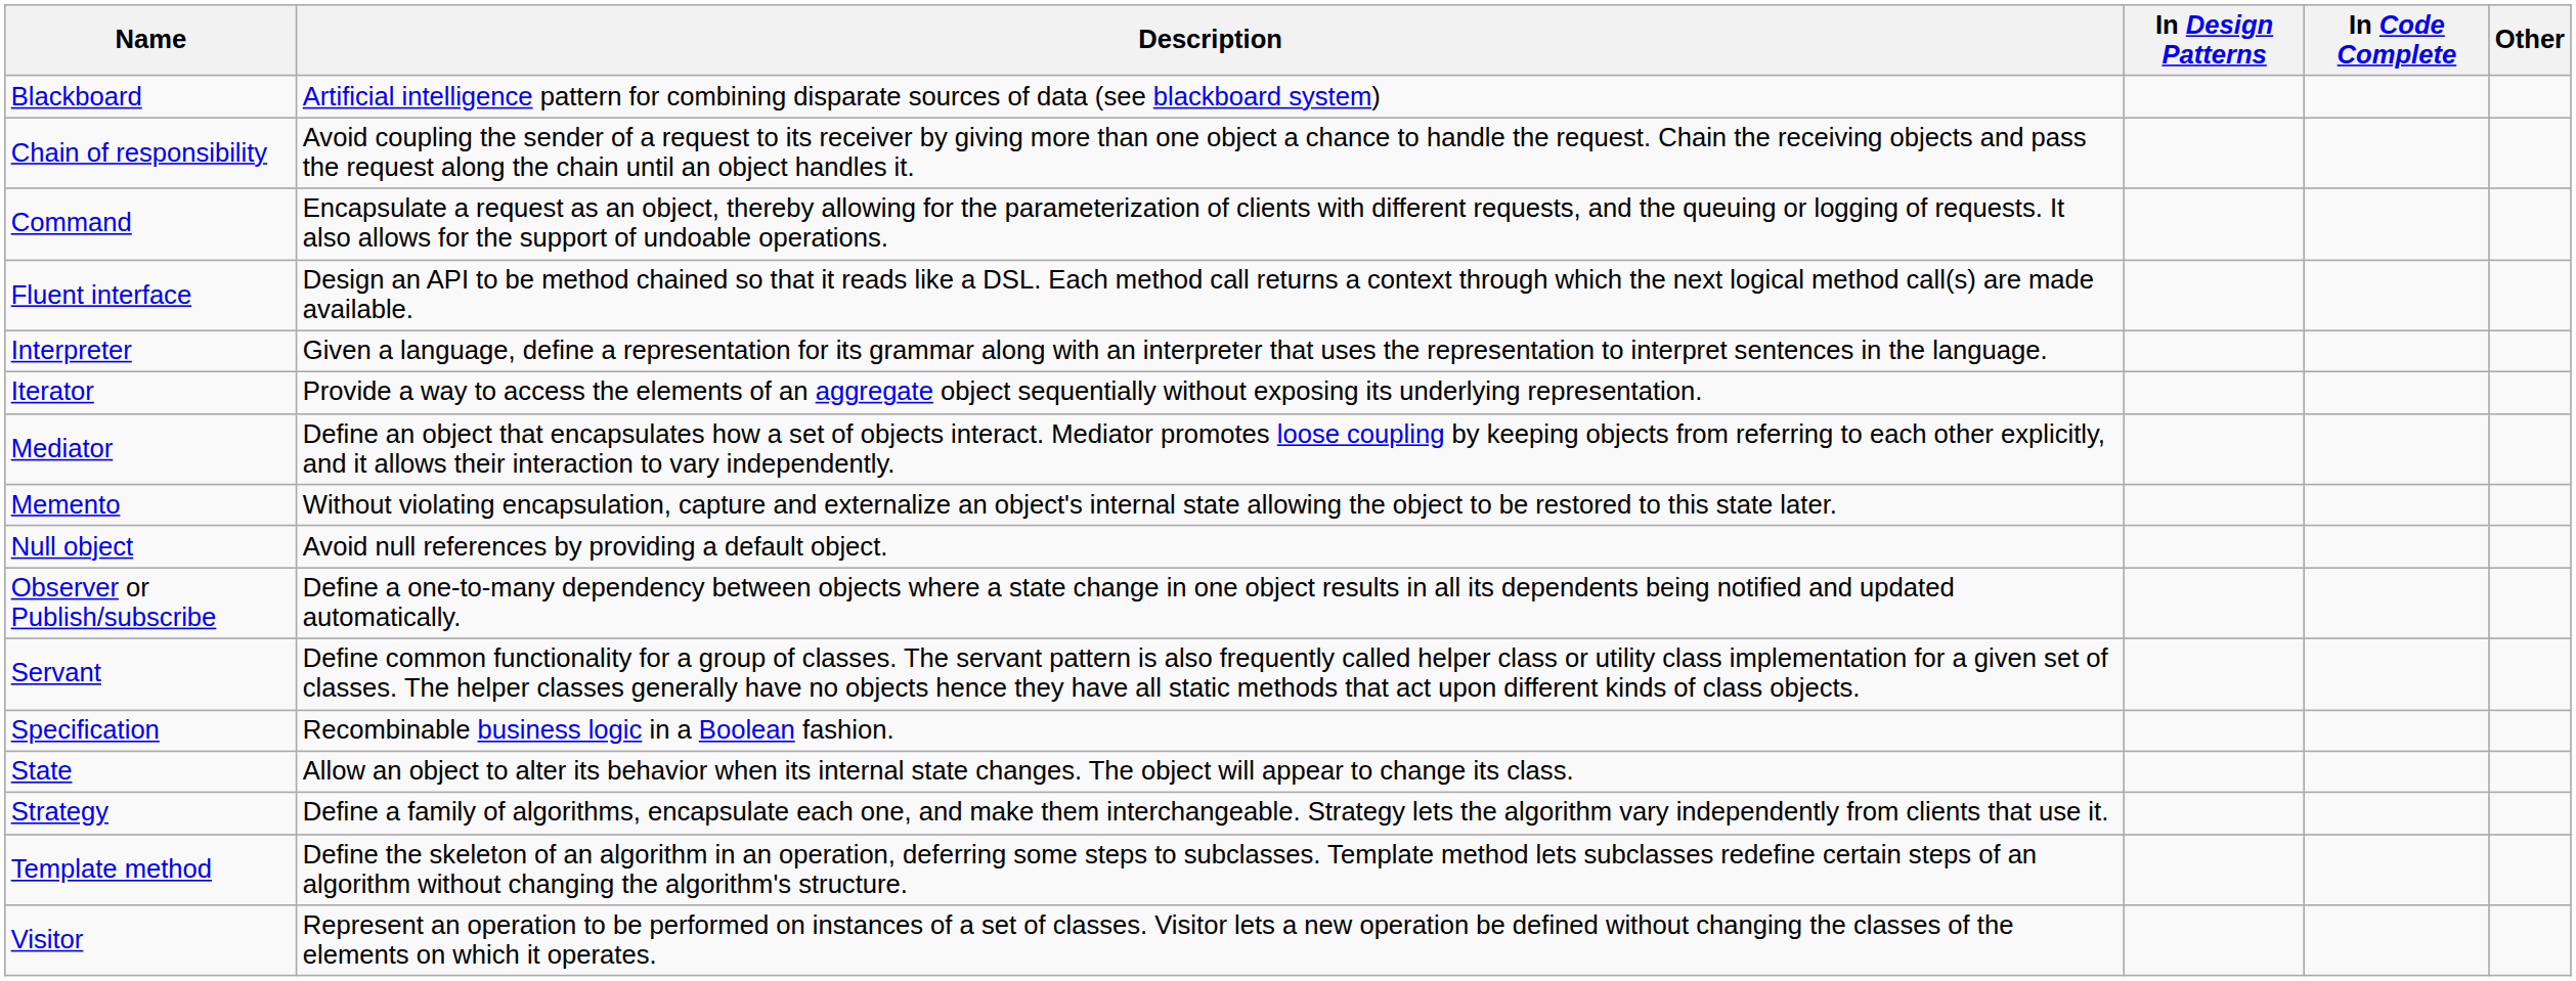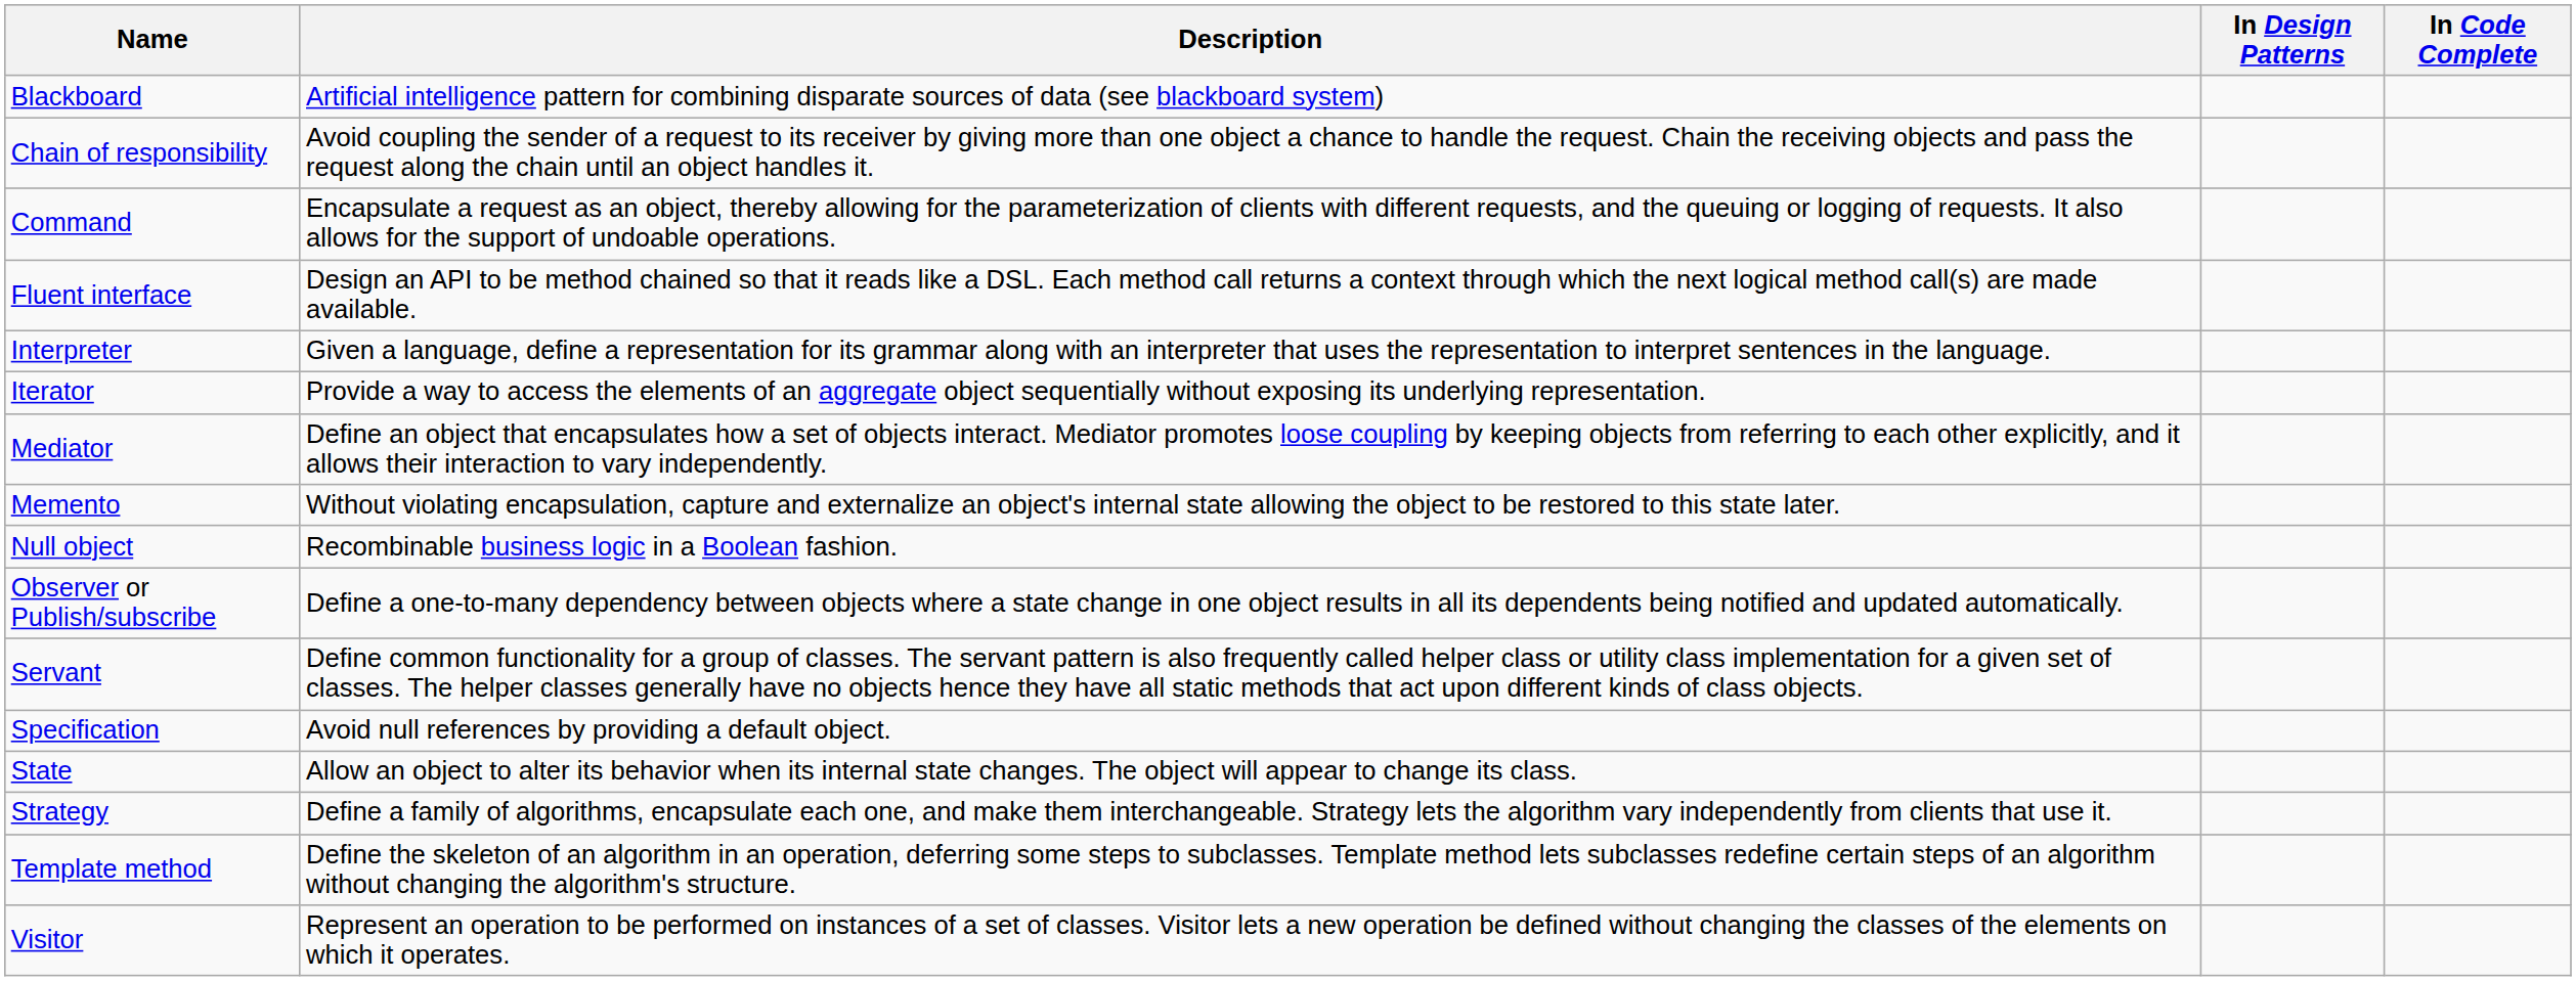 <table class="wikitable">
 <tr>
 <th>Name</th>
 <th>Description</th>
 <th>In <em><a href='#'>Design Patterns</a></em></th>
 <th>In <em><a href='#'>Code Complete</a></em></th>
-<th>Other</th>
 </tr>
 <tr>
 <td><a href='#'>Blackboard</a></td>
 <td><a href='#'>Artificial intelligence</a> pattern for combining disparate sources of data (see <a href='#'>blackboard system</a>)</td>
-<td></td>
 <td></td>
 <td></td>
 </tr>
 <tr>
 <td><a href='#'>Chain of responsibility</a></td>
 <td>Avoid coupling the sender of a request to its receiver by giving more than one object a chance to handle the request. Chain the receiving objects and pass the request along the chain until an object handles it.</td>
 <td></td>
 <td></td>
-<td></td>
 </tr>
 <tr>
 <td><a href='#'>Command</a></td>
 <td>Encapsulate a request as an object, thereby allowing for the parameterization of clients with different requests, and the queuing or logging of requests. It also allows for the support of undoable operations.</td>
-<td></td>
 <td></td>
 <td></td>
 </tr>
 <tr>
 <td><a href='#'>Fluent interface</a></td>
 <td>Design an API to be method chained so that it reads like a DSL. Each method call returns a context through which the next logical method call(s) are made available.</td>
 <td></td>
 <td></td>
-<td></td>
 </tr>
 <tr>
 <td><a href='#'>Interpreter</a></td>
 <td>Given a language, define a representation for its grammar along with an interpreter that uses the representation to interpret sentences in the language.</td>
-<td></td>
 <td></td>
 <td></td>
 </tr>
 <tr>
 <td><a href='#'>Iterator</a></td>
 <td>Provide a way to access the elements of an <a href='#'>aggregate</a> object sequentially without exposing its underlying representation.</td>
 <td></td>
 <td></td>
-<td></td>
 </tr>
 <tr>
 <td><a href='#'>Mediator</a></td>
 <td>Define an object that encapsulates how a set of objects interact. Mediator promotes <a href='#'>loose coupling</a> by keeping objects from referring to each other explicitly, and it allows their interaction to vary independently.</td>
-<td></td>
 <td></td>
 <td></td>
 </tr>
 <tr>
 <td><a href='#'>Memento</a></td>
 <td>Without violating encapsulation, capture and externalize an object's internal state allowing the object to be restored to this state later.</td>
 <td></td>
 <td></td>
-<td></td>
 </tr>
 <tr>
 <td><a href='#'>Null object</a></td>
-<td>Avoid null references by providing a default object.</td>
-<td></td>
+<td>Recombinable <a href='#'>business logic</a> in a <a href='#'>Boolean</a> fashion.</td>
 <td></td>
 <td></td>
 </tr>
 <tr>
 <td><a href='#'>Observer</a> or <a href='#'>Publish/subscribe</a></td>
 <td>Define a one-to-many dependency between objects where a state change in one object results in all its dependents being notified and updated automatically.</td>
 <td></td>
 <td></td>
-<td></td>
 </tr>
 <tr>
 <td><a href='#'>Servant</a></td>
 <td>Define common functionality for a group of classes. The servant pattern is also frequently called helper class or utility class implementation for a given set of classes. The helper classes generally have no objects hence they have all static methods that act upon different kinds of class objects.</td>
 <td></td>
 <td></td>
-<td></td>
 </tr>
 <tr>
 <td><a href='#'>Specification</a></td>
-<td>Recombinable <a href='#'>business logic</a> in a <a href='#'>Boolean</a> fashion.</td>
-<td></td>
+<td>Avoid null references by providing a default object.</td>
 <td></td>
 <td></td>
 </tr>
 <tr>
 <td><a href='#'>State</a></td>
 <td>Allow an object to alter its behavior when its internal state changes. The object will appear to change its class.</td>
 <td></td>
 <td></td>
-<td></td>
 </tr>
 <tr>
 <td><a href='#'>Strategy</a></td>
 <td>Define a family of algorithms, encapsulate each one, and make them interchangeable. Strategy lets the algorithm vary independently from clients that use it.</td>
-<td></td>
 <td></td>
 <td></td>
 </tr>
 <tr>
 <td><a href='#'>Template method</a></td>
 <td>Define the skeleton of an algorithm in an operation, deferring some steps to subclasses. Template method lets subclasses redefine certain steps of an algorithm without changing the algorithm's structure.</td>
 <td></td>
 <td></td>
-<td></td>
 </tr>
 <tr>
 <td><a href='#'>Visitor</a></td>
 <td>Represent an operation to be performed on instances of a set of classes. Visitor lets a new operation be defined without changing the classes of the elements on which it operates.</td>
 <td></td>
 <td></td>
-<td></td>
 </tr>
 </table>
